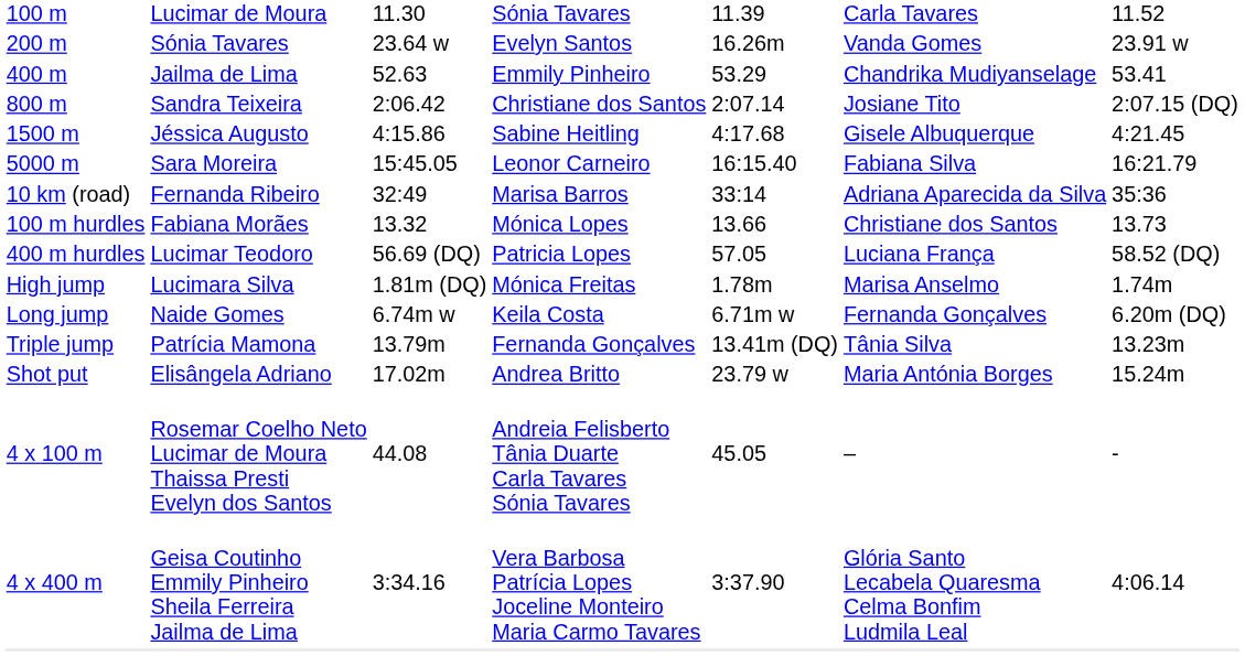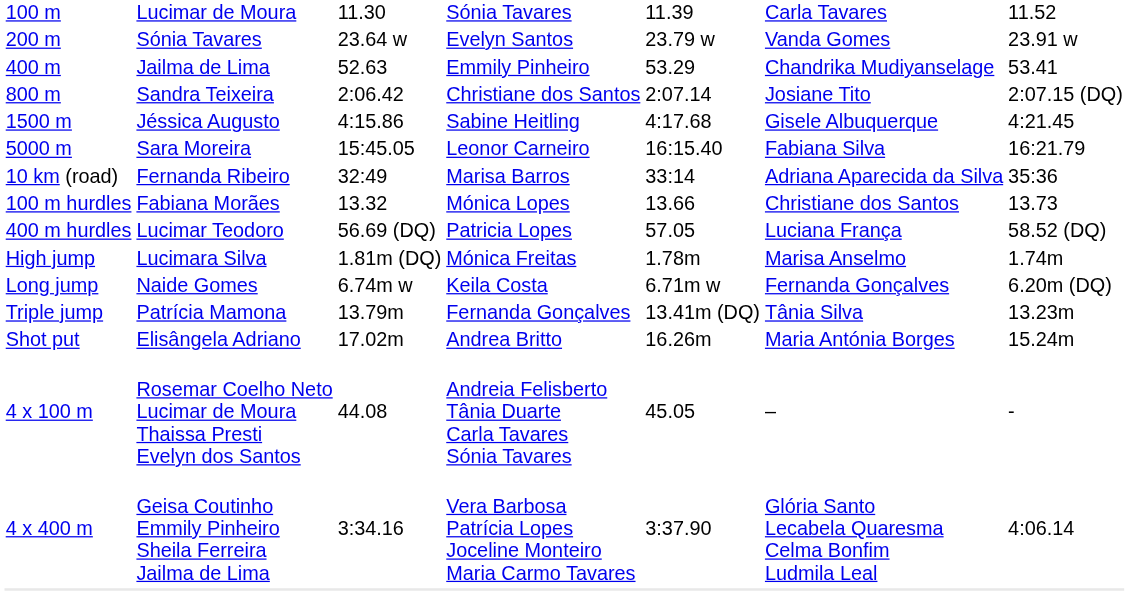 <table>
 <tr>
 <td><a href='#'>100 m</a></td>
 <td> <a href='#'>Lucimar de Moura</a></td>
 <td>11.30</td>
 <td> <a href='#'>Sónia Tavares</a></td>
 <td>11.39</td>
 <td> <a href='#'>Carla Tavares</a></td>
 <td>11.52</td>
 </tr>
 <tr>
 <td><a href='#'>200 m</a></td>
 <td> <a href='#'>Sónia Tavares</a></td>
 <td>23.64 w</td>
 <td> <a href='#'>Evelyn Santos</a></td>
-<td>16.26m</td>
+<td>23.79 w</td>
 <td> <a href='#'>Vanda Gomes</a></td>
 <td>23.91 w</td>
 </tr>
 <tr>
 <td><a href='#'>400 m</a></td>
 <td> <a href='#'>Jailma de Lima</a></td>
 <td>52.63</td>
 <td> <a href='#'>Emmily Pinheiro</a></td>
 <td>53.29</td>
 <td> <a href='#'>Chandrika Mudiyanselage</a></td>
 <td>53.41</td>
 </tr>
 <tr>
 <td><a href='#'>800 m</a></td>
 <td> <a href='#'>Sandra Teixeira</a></td>
 <td>2:06.42</td>
 <td> <a href='#'>Christiane dos Santos</a></td>
 <td>2:07.14</td>
 <td> <a href='#'>Josiane Tito</a></td>
 <td>2:07.15 (DQ)</td>
 </tr>
 <tr>
 <td><a href='#'>1500 m</a></td>
 <td> <a href='#'>Jéssica Augusto</a></td>
 <td>4:15.86</td>
 <td> <a href='#'>Sabine Heitling</a></td>
 <td>4:17.68</td>
 <td> <a href='#'>Gisele Albuquerque</a></td>
 <td>4:21.45</td>
 </tr>
 <tr>
 <td><a href='#'>5000 m</a></td>
 <td> <a href='#'>Sara Moreira</a></td>
 <td>15:45.05</td>
 <td> <a href='#'>Leonor Carneiro</a></td>
 <td>16:15.40</td>
 <td> <a href='#'>Fabiana Silva</a></td>
 <td>16:21.79</td>
 </tr>
 <tr>
 <td><a href='#'>10 km</a> (road)</td>
 <td> <a href='#'>Fernanda Ribeiro</a></td>
 <td>32:49</td>
 <td> <a href='#'>Marisa Barros</a></td>
 <td>33:14</td>
 <td> <a href='#'>Adriana Aparecida da Silva</a></td>
 <td>35:36</td>
 </tr>
 <tr>
 <td><a href='#'>100 m hurdles</a></td>
 <td> <a href='#'>Fabiana Morães</a></td>
 <td>13.32</td>
 <td> <a href='#'>Mónica Lopes</a></td>
 <td>13.66</td>
 <td> <a href='#'>Christiane dos Santos</a></td>
 <td>13.73</td>
 </tr>
 <tr>
 <td><a href='#'>400 m hurdles</a></td>
 <td> <a href='#'>Lucimar Teodoro</a></td>
 <td>56.69 (DQ)</td>
 <td> <a href='#'>Patricia Lopes</a></td>
 <td>57.05</td>
 <td> <a href='#'>Luciana França</a></td>
 <td>58.52 (DQ)</td>
 </tr>
 <tr>
 <td><a href='#'>High jump</a></td>
 <td> <a href='#'>Lucimara Silva</a></td>
 <td>1.81m (DQ)</td>
 <td> <a href='#'>Mónica Freitas</a></td>
 <td>1.78m</td>
 <td> <a href='#'>Marisa Anselmo</a></td>
 <td>1.74m</td>
 </tr>
 <tr>
 <td><a href='#'>Long jump</a></td>
 <td> <a href='#'>Naide Gomes</a></td>
 <td>6.74m w</td>
 <td> <a href='#'>Keila Costa</a></td>
 <td>6.71m w</td>
 <td> <a href='#'>Fernanda Gonçalves</a></td>
 <td>6.20m (DQ)</td>
 </tr>
 <tr>
 <td><a href='#'>Triple jump</a></td>
 <td> <a href='#'>Patrícia Mamona</a></td>
 <td>13.79m</td>
 <td> <a href='#'>Fernanda Gonçalves</a></td>
 <td>13.41m (DQ)</td>
 <td> <a href='#'>Tânia Silva</a></td>
 <td>13.23m</td>
 </tr>
 <tr>
 <td><a href='#'>Shot put</a></td>
 <td> <a href='#'>Elisângela Adriano</a></td>
 <td>17.02m</td>
 <td> <a href='#'>Andrea Britto</a></td>
-<td>23.79 w</td>
+<td>16.26m</td>
 <td> <a href='#'>Maria Antónia Borges</a></td>
 <td>15.24m</td>
 </tr>
 <tr>
 <td><a href='#'>4 x 100 m</a></td>
 <td><br><a href='#'>Rosemar Coelho Neto</a><br><a href='#'>Lucimar de Moura</a><br><a href='#'>Thaissa Presti</a><br><a href='#'>Evelyn dos Santos</a></td>
 <td>44.08</td>
 <td><br><a href='#'>Andreia Felisberto</a><br><a href='#'>Tânia Duarte</a><br><a href='#'>Carla Tavares</a><br><a href='#'>Sónia Tavares</a></td>
 <td>45.05</td>
 <td>–</td>
 <td>-</td>
 </tr>
 <tr>
 <td><a href='#'>4 x 400 m</a></td>
 <td><br><a href='#'>Geisa Coutinho</a><br><a href='#'>Emmily Pinheiro</a><br><a href='#'>Sheila Ferreira</a><br><a href='#'>Jailma de Lima</a></td>
 <td>3:34.16</td>
 <td><br><a href='#'>Vera Barbosa</a><br><a href='#'>Patrícia Lopes</a><br><a href='#'>Joceline Monteiro</a><br><a href='#'>Maria Carmo Tavares</a></td>
 <td>3:37.90</td>
 <td><br><a href='#'>Glória Santo</a><br><a href='#'>Lecabela Quaresma</a><br><a href='#'>Celma Bonfim</a><br><a href='#'>Ludmila Leal</a></td>
 <td>4:06.14</td>
 </tr>
 <tr bgcolor= e8e8e8>
 <td colspan=7></td>
 </tr>
 </table>
